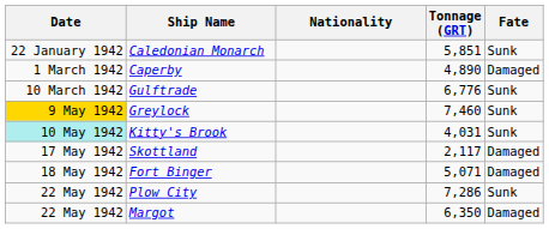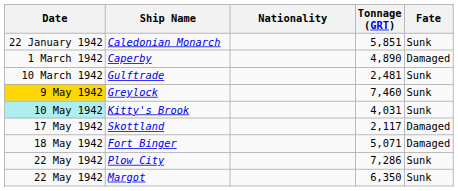 <table class="wikitable sortable">
 <tr>
 <th width="120px">Date</th>
 <th width="150px">Ship Name</th>
 <th width="150px">Nationality</th>
 <th width="25px">Tonnage<br>(<a href='#'>GRT</a>)</th>
 <th width="50px">Fate</th>
 </tr>
 <tr>
 <td align="right">22 January 1942</td>
 <td align="left"><a href='#'><em>Caledonian Monarch</em></a></td>
 <td align="left"></td>
 <td align="right">5,851</td>
 <td align="left">Sunk</td>
 </tr>
 <tr>
 <td align="right">1 March 1942</td>
 <td align="left"><a href='#'><em>Caperby</em></a></td>
 <td align="left"></td>
 <td align="right">4,890</td>
 <td align="left">Damaged</td>
 </tr>
 <tr>
 <td align="right">10 March 1942</td>
 <td align="left"><a href='#'><em>Gulftrade</em></a></td>
 <td align="left"></td>
-<td align="right">6,776</td>
+<td align="right">2,481</td>
 <td align="left">Sunk</td>
 </tr>
 <tr>
 <td align="right" style="background: gold;">9 May 1942</td>
 <td align="left"><a href='#'><em>Greylock</em></a></td>
 <td align="left"></td>
 <td align="right">7,460</td>
 <td align="left">Sunk</td>
 </tr>
 <tr>
 <td align="right" style="background: paleturquoise;">10 May 1942</td>
 <td align="left"><a href='#'><em>Kitty's Brook</em></a></td>
 <td align="left"></td>
 <td align="right">4,031</td>
 <td align="left">Sunk</td>
 </tr>
 <tr>
 <td align="right">17 May 1942</td>
 <td align="left"><a href='#'><em>Skottland</em></a></td>
 <td align="left"></td>
 <td align="right">2,117</td>
 <td align="left">Damaged</td>
 </tr>
 <tr>
 <td align="right">18 May 1942</td>
 <td align="left"><a href='#'><em>Fort Binger</em></a></td>
 <td align="left"></td>
 <td align="right">5,071</td>
 <td align="left">Damaged</td>
 </tr>
 <tr>
 <td align="right">22 May 1942</td>
 <td align="left"><a href='#'><em>Plow City</em></a></td>
 <td align="left"></td>
 <td align="right">7,286</td>
 <td align="left">Sunk</td>
 </tr>
 <tr>
 <td align="right">22 May 1942</td>
 <td align="left"><a href='#'><em>Margot</em></a></td>
 <td align="left"></td>
 <td align="right">6,350</td>
-<td align="left">Damaged</td>
+<td align="left">Sunk</td>
 </tr>
 </table>
